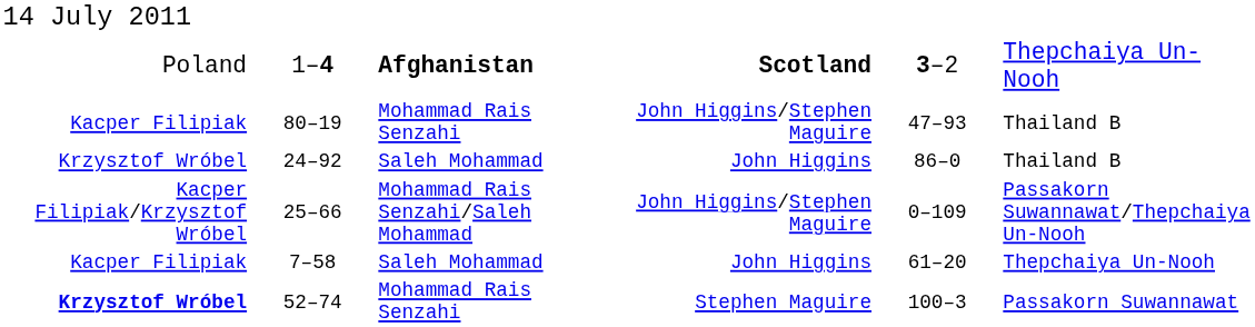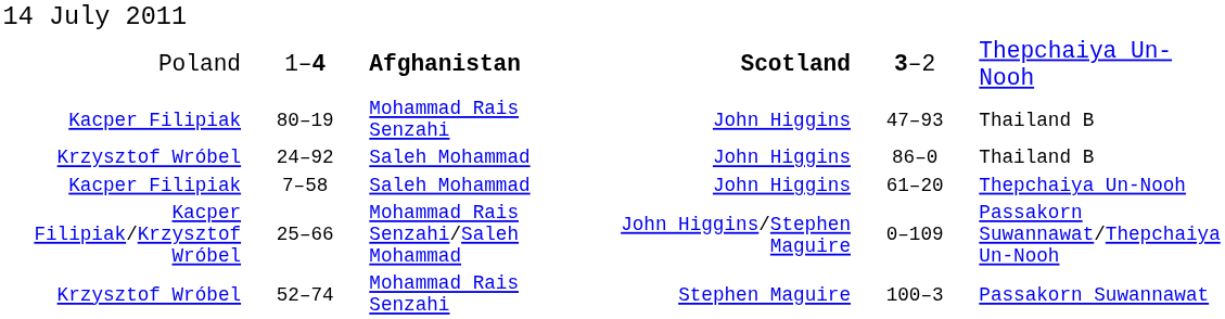 <table width="100%" cellspacing="1">
 <tr>
 <th width=20%></th>
 <th width=10%></th>
 <th width=20%></th>
 <th width=20%></th>
 <th width=10%></th>
 <th width=20%></th>
 </tr>
 <tr>
 <td>14 July 2011</td>
 </tr>
 <tr style=font-size:90%>
 <td align=right>Poland </td>
 <td align=center>1–<strong>4</strong></td>
 <td><strong> Afghanistan</strong></td>
 <td align=right><strong>Scotland </strong></td>
 <td align=center><strong>3</strong>–2</td>
 <td><a href='#'>Thepchaiya Un-Nooh</a></td>
 </tr>
 <tr style=font-size:75%>
 <td align=right><a href='#'>Kacper Filipiak</a></td>
 <td align=center>80–19</td>
 <td><a href='#'>Mohammad Rais Senzahi</a></td>
-<td align=right><a href='#'>John Higgins</a>/<a href='#'>Stephen Maguire</a></td>
+<td align=right><a href='#'>John Higgins</a></td>
 <td align=center>47–93</td>
 <td> Thailand B</td>
 </tr>
 <tr style=font-size:75%>
 <td align=right><a href='#'>Krzysztof Wróbel</a></td>
 <td align=center>24–92</td>
 <td><a href='#'>Saleh Mohammad</a></td>
 <td align=right><a href='#'>John Higgins</a></td>
 <td align=center>86–0</td>
 <td> Thailand B</td>
 </tr>
 <tr style=font-size:75%>
+<td align=right><a href='#'>Kacper Filipiak</a></td>
+<td align=center>7–58</td>
+<td><a href='#'>Saleh Mohammad</a></td>
+<td align=right><a href='#'>John Higgins</a></td>
+<td align=center>61–20</td>
+<td><a href='#'>Thepchaiya Un-Nooh</a></td>
+</tr>
+<tr style=font-size:75%>
 <td align=right><a href='#'>Kacper Filipiak</a>/<a href='#'>Krzysztof Wróbel</a></td>
 <td align=center>25–66</td>
 <td><a href='#'>Mohammad Rais Senzahi</a>/<a href='#'>Saleh Mohammad</a></td>
 <td align=right><a href='#'>John Higgins</a>/<a href='#'>Stephen Maguire</a></td>
 <td align=center>0–109</td>
 <td><a href='#'>Passakorn Suwannawat</a>/<a href='#'>Thepchaiya Un-Nooh</a></td>
 </tr>
 <tr style=font-size:75%>
-<td align=right><a href='#'>Kacper Filipiak</a></td>
-<td align=center>7–58</td>
-<td><a href='#'>Saleh Mohammad</a></td>
-<td align=right><a href='#'>John Higgins</a></td>
-<td align=center>61–20</td>
-<td><a href='#'>Thepchaiya Un-Nooh</a></td>
-</tr>
-<tr style=font-size:75%>
-<td align=right><strong><a href='#'>Krzysztof Wróbel</a></strong></td>
+<td align=right><a href='#'>Krzysztof Wróbel</a></td>
 <td align=center>52–74</td>
 <td><a href='#'>Mohammad Rais Senzahi</a></td>
 <td align=right><a href='#'>Stephen Maguire</a></td>
 <td align=center>100–3</td>
 <td><a href='#'>Passakorn Suwannawat</a></td>
 </tr>
 </table>
